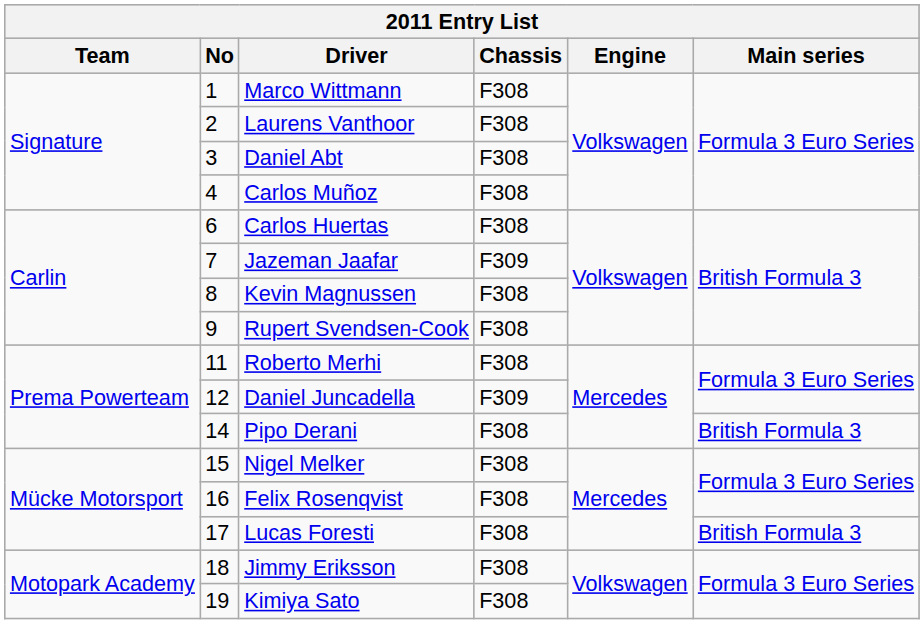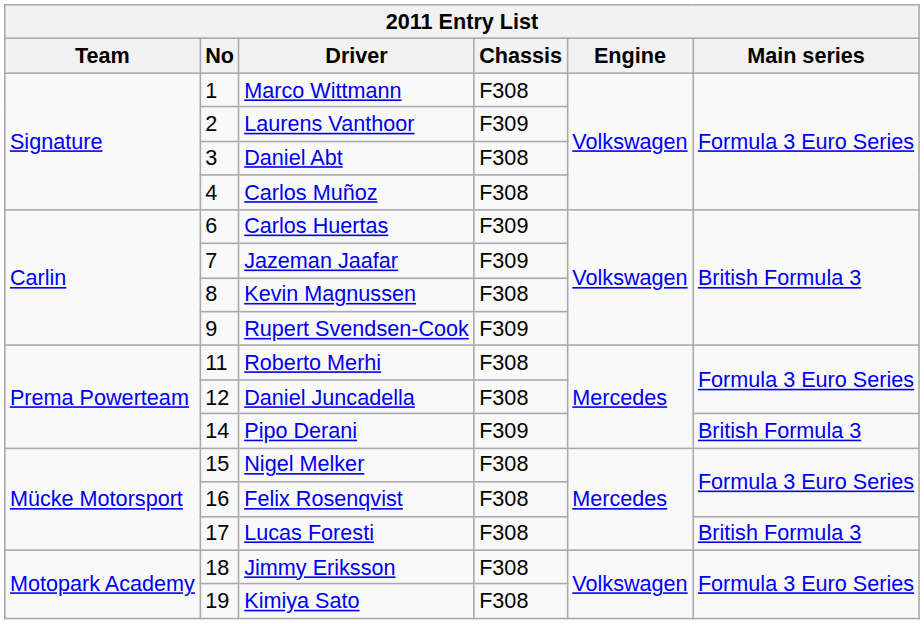 <table class="wikitable" style="font-size: 85%;">
 <tr>
 <th colspan=7>2011 Entry List</th>
 </tr>
 <tr>
 <th>Team</th>
 <th>No</th>
 <th>Driver</th>
 <th>Chassis</th>
 <th>Engine</th>
 <th>Main series</th>
 </tr>
 <tr>
 <td rowspan=4> <a href='#'>Signature</a></td>
 <td>1</td>
 <td> <a href='#'>Marco Wittmann</a></td>
 <td>F308</td>
 <td rowspan=4><a href='#'>Volkswagen</a></td>
 <td rowspan=4><a href='#'>Formula 3 Euro Series</a></td>
 </tr>
 <tr>
 <td>2</td>
 <td> <a href='#'>Laurens Vanthoor</a></td>
-<td>F308</td>
+<td>F309</td>
 </tr>
 <tr>
 <td>3</td>
 <td> <a href='#'>Daniel Abt</a></td>
 <td>F308</td>
 </tr>
 <tr>
 <td>4</td>
 <td> <a href='#'>Carlos Muñoz</a></td>
 <td>F308</td>
 </tr>
 <tr>
 <td rowspan=4> <a href='#'>Carlin</a></td>
 <td>6</td>
 <td> <a href='#'>Carlos Huertas</a></td>
-<td>F308</td>
+<td>F309</td>
 <td rowspan=4><a href='#'>Volkswagen</a></td>
 <td rowspan=4><a href='#'>British Formula 3</a></td>
 </tr>
 <tr>
 <td>7</td>
 <td> <a href='#'>Jazeman Jaafar</a></td>
 <td>F309</td>
 </tr>
 <tr>
 <td>8</td>
 <td> <a href='#'>Kevin Magnussen</a></td>
 <td>F308</td>
 </tr>
 <tr>
 <td>9</td>
 <td> <a href='#'>Rupert Svendsen-Cook</a></td>
-<td>F308</td>
+<td>F309</td>
 </tr>
 <tr>
 <td rowspan=3> <a href='#'>Prema Powerteam</a></td>
 <td>11</td>
 <td> <a href='#'>Roberto Merhi</a></td>
 <td>F308</td>
 <td rowspan=3><a href='#'>Mercedes</a></td>
 <td rowspan=2><a href='#'>Formula 3 Euro Series</a></td>
 </tr>
 <tr>
 <td>12</td>
 <td> <a href='#'>Daniel Juncadella</a></td>
-<td>F309</td>
+<td>F308</td>
 </tr>
 <tr>
 <td>14</td>
 <td> <a href='#'>Pipo Derani</a></td>
-<td>F308</td>
+<td>F309</td>
 <td><a href='#'>British Formula 3</a></td>
 </tr>
 <tr>
 <td rowspan=3> <a href='#'>Mücke Motorsport</a></td>
 <td>15</td>
 <td> <a href='#'>Nigel Melker</a></td>
 <td>F308</td>
 <td rowspan=3><a href='#'>Mercedes</a></td>
 <td rowspan=2><a href='#'>Formula 3 Euro Series</a></td>
 </tr>
 <tr>
 <td>16</td>
 <td> <a href='#'>Felix Rosenqvist</a></td>
 <td>F308</td>
 </tr>
 <tr>
 <td>17</td>
 <td> <a href='#'>Lucas Foresti</a></td>
 <td>F308</td>
 <td><a href='#'>British Formula 3</a></td>
 </tr>
 <tr>
 <td rowspan=2> <a href='#'>Motopark Academy</a></td>
 <td>18</td>
 <td> <a href='#'>Jimmy Eriksson</a></td>
 <td>F308</td>
 <td rowspan=2><a href='#'>Volkswagen</a></td>
 <td rowspan=2><a href='#'>Formula 3 Euro Series</a></td>
 </tr>
 <tr>
 <td>19</td>
 <td> <a href='#'>Kimiya Sato</a></td>
 <td>F308</td>
 </tr>
 </table>
